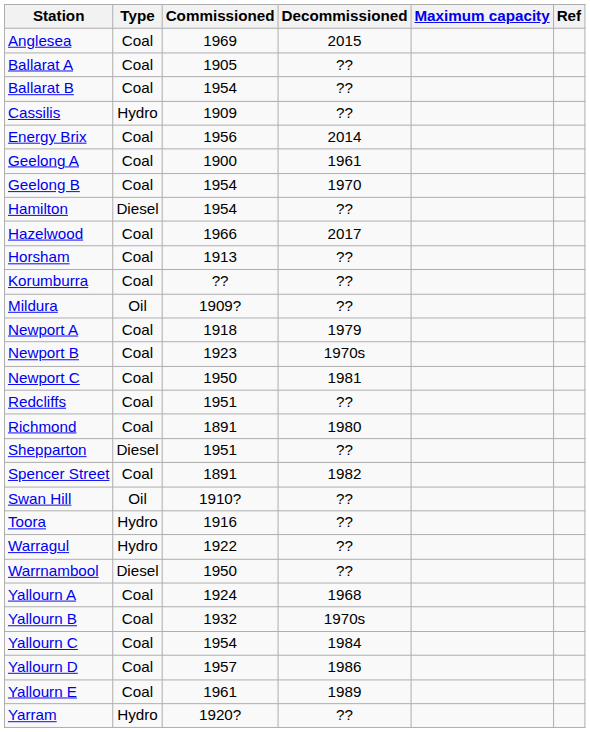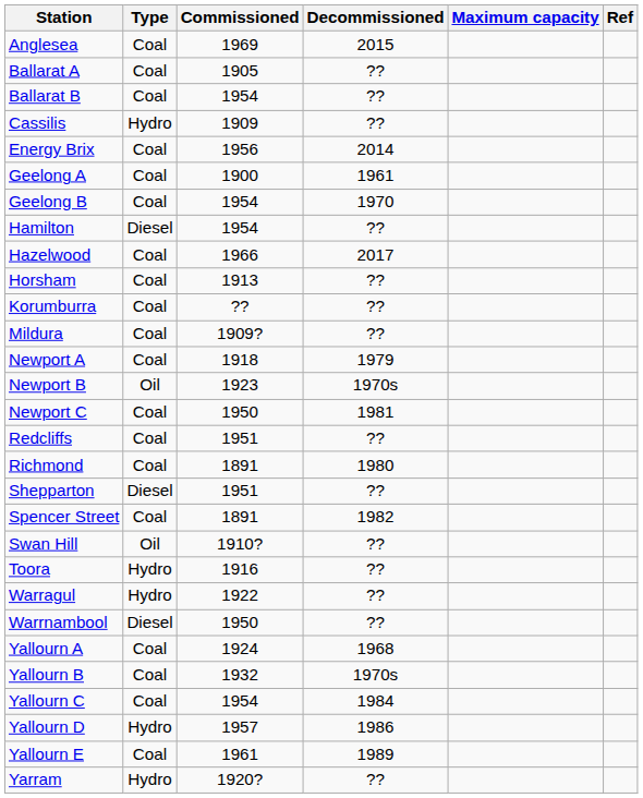 <table class="wikitable sortable" style="text-align: center">
 <tr>
 <th>Station</th>
 <th>Type</th>
 <th>Commissioned</th>
 <th>Decommissioned</th>
 <th><a href='#'>Maximum capacity</a></th>
 <th>Ref</th>
 </tr>
 <tr>
 <td align="left"><a href='#'>Anglesea</a></td>
 <td>Coal</td>
 <td>1969</td>
 <td>2015</td>
 <td align="right"></td>
 <td></td>
 </tr>
 <tr>
 <td align="left"><a href='#'>Ballarat A</a></td>
 <td>Coal</td>
 <td>1905</td>
 <td>??</td>
 <td align="right"></td>
 <td></td>
 </tr>
 <tr>
 <td align="left"><a href='#'>Ballarat B</a></td>
 <td>Coal</td>
 <td>1954</td>
 <td>??</td>
 <td align="right"></td>
 <td></td>
 </tr>
 <tr>
 <td align="left"><a href='#'>Cassilis</a></td>
 <td>Hydro</td>
 <td>1909</td>
 <td>??</td>
 <td align="right"></td>
 <td></td>
 </tr>
 <tr>
 <td align="left"><a href='#'>Energy Brix</a></td>
 <td>Coal</td>
 <td>1956</td>
 <td>2014</td>
 <td align="right"></td>
 <td></td>
 </tr>
 <tr>
 <td align="left"><a href='#'>Geelong A</a></td>
 <td>Coal</td>
 <td>1900</td>
 <td>1961</td>
 <td align="right"></td>
 <td></td>
 </tr>
 <tr>
 <td align="left"><a href='#'>Geelong B</a></td>
 <td>Coal</td>
 <td>1954</td>
 <td>1970</td>
 <td align="right"></td>
 <td></td>
 </tr>
 <tr>
 <td align="left"><a href='#'>Hamilton</a></td>
 <td>Diesel</td>
 <td>1954</td>
 <td>??</td>
 <td align="right"></td>
 <td></td>
 </tr>
 <tr>
 <td align="left"><a href='#'>Hazelwood</a></td>
 <td>Coal</td>
 <td>1966</td>
 <td>2017</td>
 <td align="right"></td>
 <td></td>
 </tr>
 <tr>
 <td align="left"><a href='#'>Horsham</a></td>
 <td>Coal</td>
 <td>1913</td>
 <td>??</td>
 <td align="right"></td>
 <td></td>
 </tr>
 <tr>
 <td align="left"><a href='#'>Korumburra</a></td>
 <td>Coal</td>
 <td>??</td>
 <td>??</td>
 <td align="right"></td>
 <td></td>
 </tr>
 <tr>
 <td align="left"><a href='#'>Mildura</a></td>
-<td>Oil</td>
+<td>Coal</td>
 <td>1909?</td>
 <td>??</td>
 <td align="right"></td>
 <td></td>
 </tr>
 <tr>
 <td align="left"><a href='#'>Newport A</a></td>
 <td>Coal</td>
 <td>1918</td>
 <td>1979</td>
 <td align="right"></td>
 <td></td>
 </tr>
 <tr>
 <td align="left"><a href='#'>Newport B</a></td>
-<td>Coal</td>
+<td>Oil</td>
 <td>1923</td>
 <td>1970s</td>
 <td align="right"></td>
 <td></td>
 </tr>
 <tr>
 <td align="left"><a href='#'>Newport C</a></td>
 <td>Coal</td>
 <td>1950</td>
 <td>1981</td>
 <td align="right"></td>
 <td></td>
 </tr>
 <tr>
 <td align="left"><a href='#'>Redcliffs</a></td>
 <td>Coal</td>
 <td>1951</td>
 <td>??</td>
 <td align="right"></td>
 <td></td>
 </tr>
 <tr>
 <td align="left"><a href='#'>Richmond</a></td>
 <td>Coal</td>
 <td>1891</td>
 <td>1980</td>
 <td align="right"></td>
 <td></td>
 </tr>
 <tr>
 <td align="left"><a href='#'>Shepparton</a></td>
 <td>Diesel</td>
 <td>1951</td>
 <td>??</td>
 <td align="right"></td>
 <td></td>
 </tr>
 <tr>
 <td align="left"><a href='#'>Spencer Street</a></td>
 <td>Coal</td>
 <td>1891</td>
 <td>1982</td>
 <td align="right"> </td>
 <td></td>
 </tr>
 <tr>
 <td align="left"><a href='#'>Swan Hill</a></td>
 <td>Oil</td>
 <td>1910?</td>
 <td>??</td>
 <td align="right"></td>
 <td></td>
 </tr>
 <tr>
 <td align="left"><a href='#'>Toora</a></td>
 <td>Hydro</td>
 <td>1916</td>
 <td>??</td>
 <td align="right"></td>
 <td></td>
 </tr>
 <tr>
 <td align="left"><a href='#'>Warragul</a></td>
 <td>Hydro</td>
 <td>1922</td>
 <td>??</td>
 <td align="right"></td>
 <td></td>
 </tr>
 <tr>
 <td align="left"><a href='#'>Warrnambool</a></td>
 <td>Diesel</td>
 <td>1950</td>
 <td>??</td>
 <td align="right"></td>
 <td></td>
 </tr>
 <tr>
 <td align="left"><a href='#'>Yallourn A</a></td>
 <td>Coal</td>
 <td>1924</td>
 <td>1968</td>
 <td align="right"></td>
 <td></td>
 </tr>
 <tr>
 <td align="left"><a href='#'>Yallourn B</a></td>
 <td>Coal</td>
 <td>1932</td>
 <td>1970s</td>
 <td align="right"></td>
 <td></td>
 </tr>
 <tr>
 <td align="left"><a href='#'>Yallourn C</a></td>
 <td>Coal</td>
 <td>1954</td>
 <td>1984</td>
 <td align="right"></td>
 <td></td>
 </tr>
 <tr>
 <td align="left"><a href='#'>Yallourn D</a></td>
-<td>Coal</td>
+<td>Hydro</td>
 <td>1957</td>
 <td>1986</td>
 <td align="right"></td>
 <td></td>
 </tr>
 <tr>
 <td align="left"><a href='#'>Yallourn E</a></td>
 <td>Coal</td>
 <td>1961</td>
 <td>1989</td>
 <td align="right"></td>
 <td></td>
 </tr>
 <tr>
 <td align="left"><a href='#'>Yarram</a></td>
 <td>Hydro</td>
 <td>1920?</td>
 <td>??</td>
 <td align="right"></td>
 <td></td>
 </tr>
 </table>
